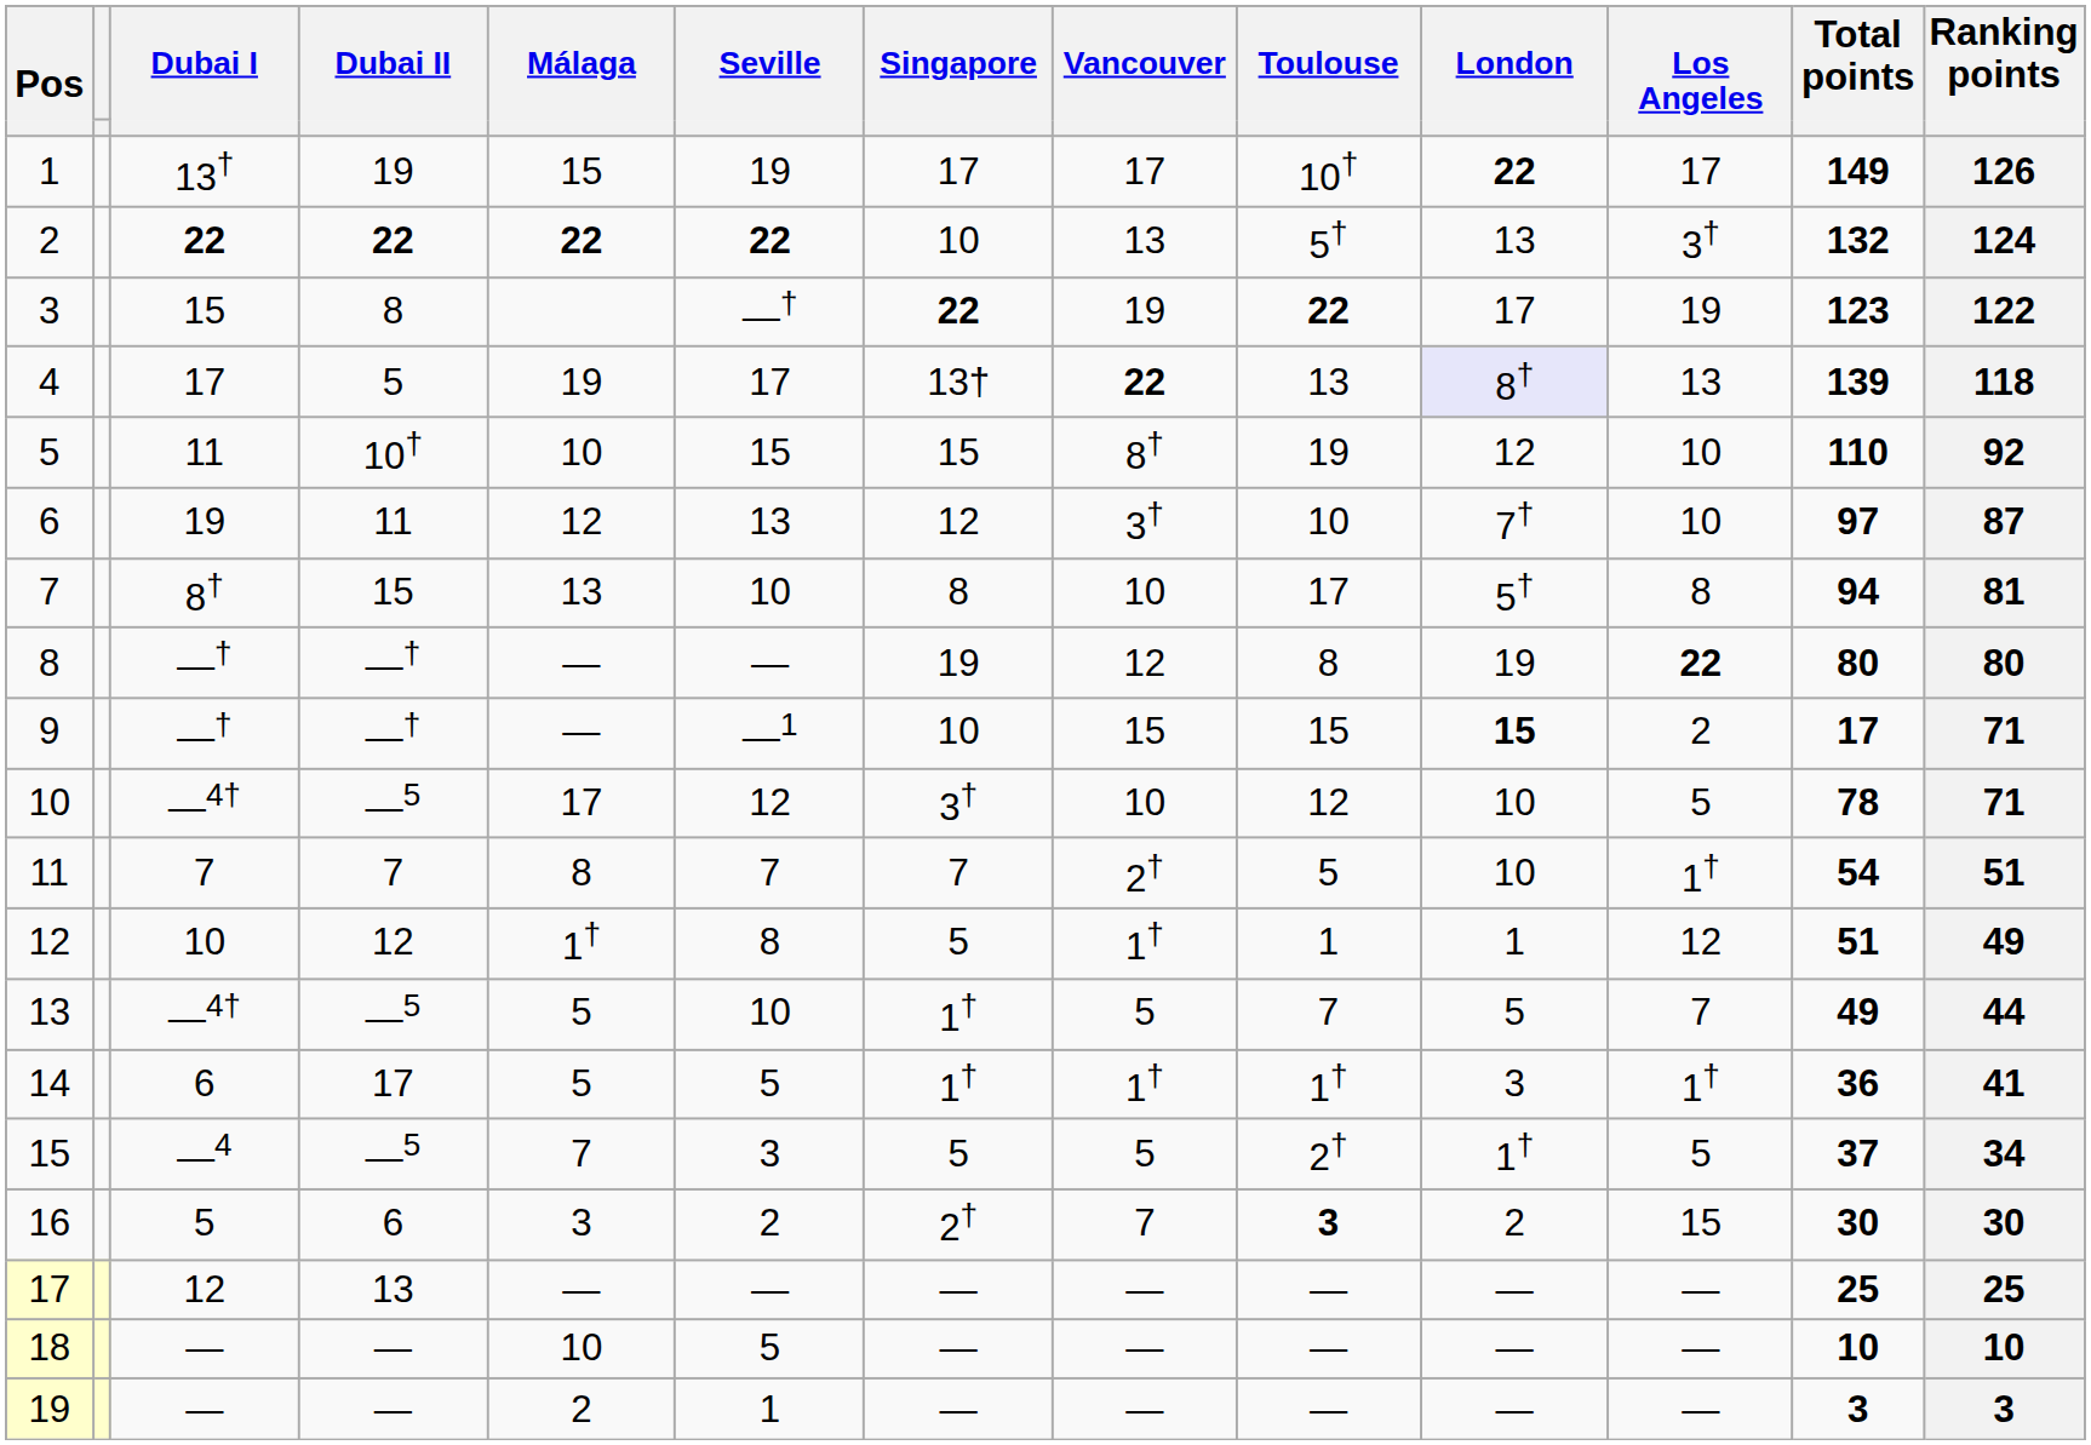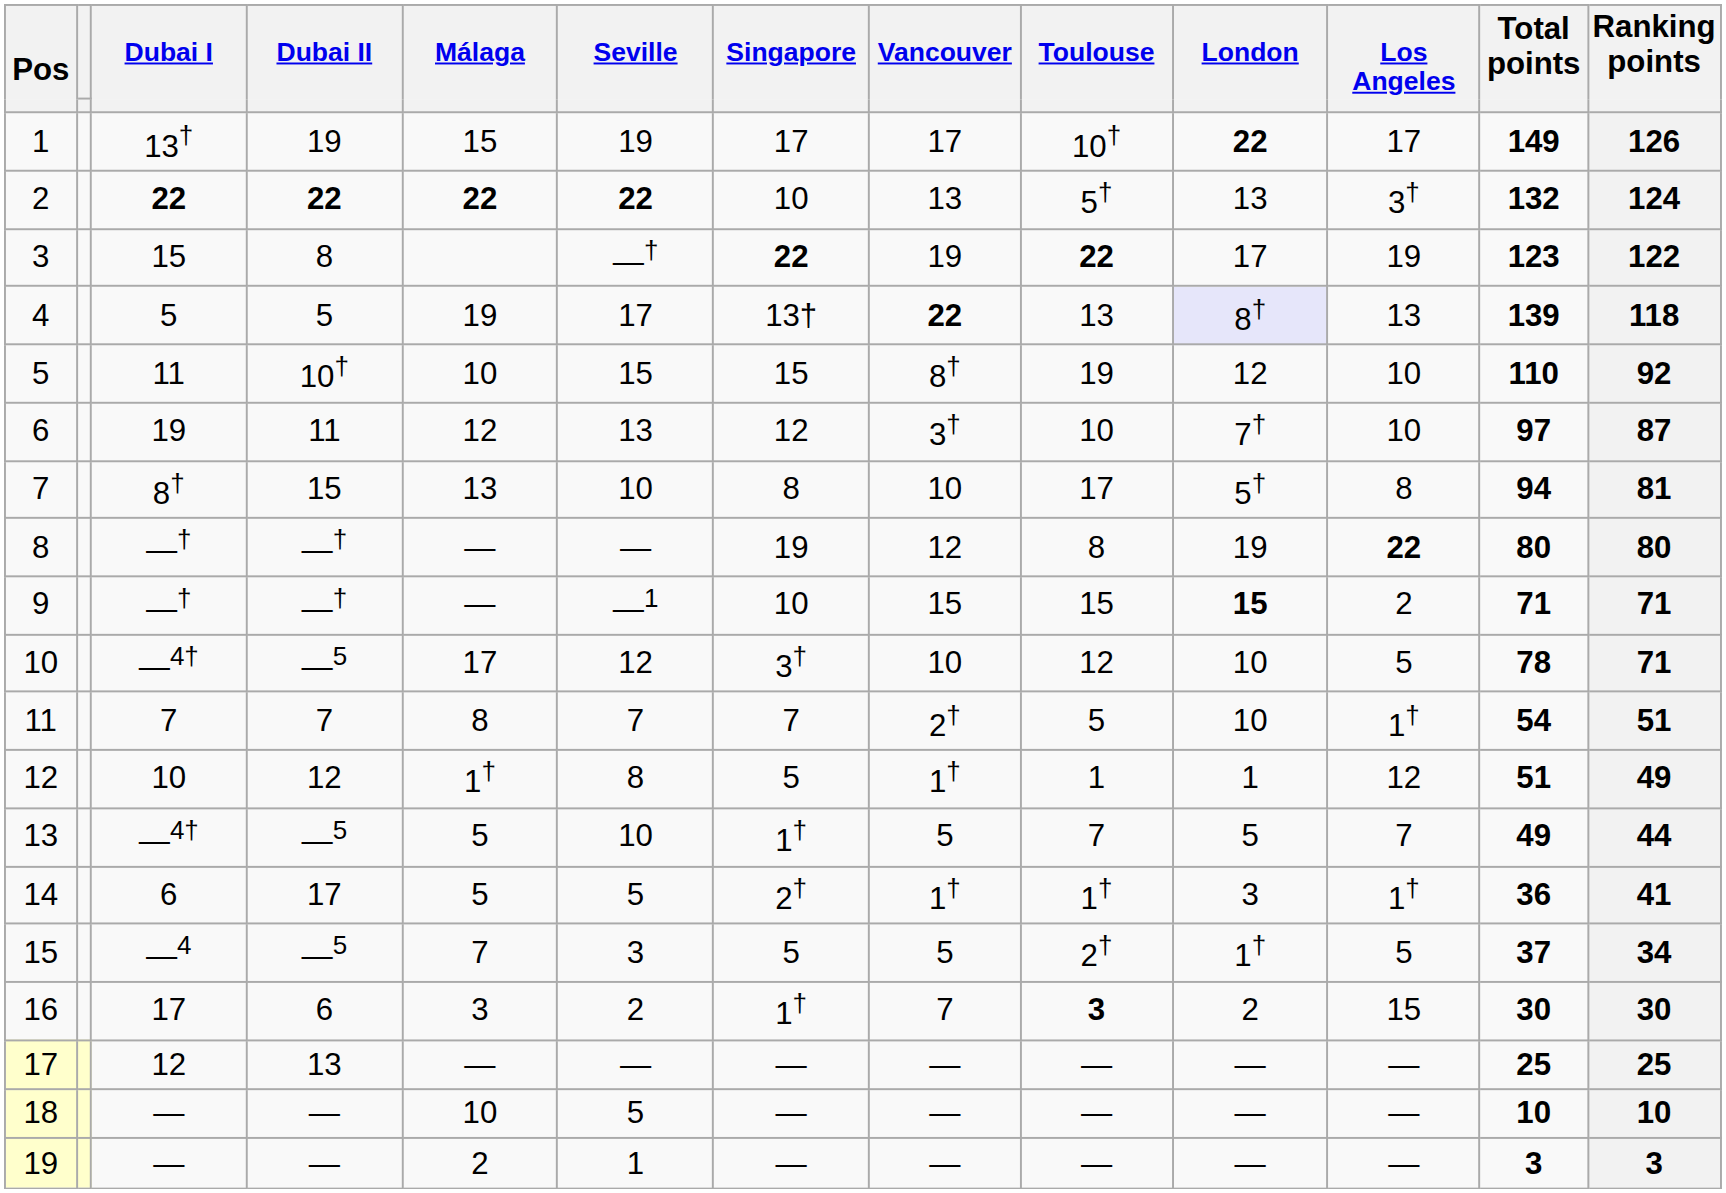 <table class="wikitable sortable" style="text-align:center;">
 <tr>
 <th style="border-bottom:1px solid transparent;"><br>Pos</th>
 <th></th>
 <th style="vertical-align:top;width:5.5em;border-bottom:1px solid transparent;font-size:85%;padding:1px 2px;;"><br><a href='#'>Dubai I</a></th>
 <th style="vertical-align:top;width:5.5em;border-bottom:1px solid transparent;font-size:85%;padding:1px 2px;;"><br><a href='#'>Dubai II</a></th>
 <th style="vertical-align:top;width:5.5em;border-bottom:1px solid transparent;font-size:85%;padding:1px 2px;;"><br><a href='#'>Málaga</a></th>
 <th style="vertical-align:top;width:5.5em;border-bottom:1px solid transparent;font-size:85%;padding:1px 2px;;"><br><a href='#'>Seville</a></th>
 <th style="vertical-align:top;width:5.5em;border-bottom:1px solid transparent;font-size:85%;padding:1px 2px;;"><br><a href='#'>Singapore</a></th>
 <th style="vertical-align:top;width:5.5em;border-bottom:1px solid transparent;font-size:85%;padding:1px 1px;;"><br><a href='#'>Vancouver</a></th>
 <th style="vertical-align:top;width:5.5em;border-bottom:1px solid transparent;font-size:85%;padding:1px 1px;;"><br><a href='#'>Toulouse</a></th>
 <th style="vertical-align:top;width:5.5em;border-bottom:1px solid transparent;font-size:85%;padding:1px 2px;;"><br><a href='#'>London</a></th>
 <th style="vertical-align:top;width:5.5em;border-bottom:1px solid transparent;font-size:85%;padding:1px 1px;;"><br><a href='#'>Los Angeles</a></th>
 <th style="vertical-align:top;border-bottom:1px solid transparent;pa5;">Total<br>points</th>
 <th style="vertical-align:top;border-bottom:1px solid transparent;padding:2px;">Ranking<br>points</th>
 </tr>
 <tr style="line-height:8px;">
 <th style="border-top:1px solid transparent;"></th>
 <th style="border-top:1px solid transparent;"></th>
 <th data-sort-type="number" style="border-top:1px solid transparent;"></th>
 <th data-sort-type="number" style="border-top:1px solid transparent;"></th>
 <th data-sort-type="number" style="border-top:1px solid transparent;"></th>
 <th data-sort-type="number" style="border-top:1px solid transparent;"></th>
 <th data-sort-type="number" style="border-top:1px solid transparent;"></th>
 <th data-sort-type="number" style="border-top:1px solid transparent;"></th>
 <th data-sort-type="number" style="border-top:1px solid transparent;"></th>
 <th data-sort-type="number" style="border-top:1px solid transparent;"></th>
 <th data-sort-type="number" style="border-top:1px solid transparent;"></th>
 <th data-sort-type="number" style="border-top:1px solid transparent;"></th>
 <th data-sort-type="number" style="border-top:1px solid transparent;"></th>
 </tr>
 <tr>
 <td>1</td>
 <td align="left"></td>
 <td>13<sup>†</sup></td>
 <td>19</td>
 <td>15</td>
 <td>19</td>
 <td>17</td>
 <td>17</td>
 <td>10<sup>†</sup></td>
 <td><strong>22</strong></td>
 <td>17</td>
 <td><strong>149</strong></td>
 <th>126</th>
 </tr>
 <tr>
 <td>2</td>
 <td align="left"></td>
 <td><strong>22</strong></td>
 <td><strong>22</strong></td>
 <td><strong>22</strong></td>
 <td><strong>22</strong></td>
 <td>10</td>
 <td>13</td>
 <td>5<sup>†</sup></td>
 <td>13</td>
 <td>3<sup>†</sup></td>
 <td><strong>132</strong></td>
 <th>124</th>
 </tr>
 <tr>
 <td>3</td>
 <td align="left"></td>
 <td>15</td>
 <td>8</td>
 <td></td>
 <td>—<sup>†</sup></td>
 <td><strong>22</strong></td>
 <td>19</td>
 <td><strong>22</strong></td>
 <td>17</td>
 <td>19</td>
 <td><strong>123</strong></td>
 <th>122</th>
 </tr>
 <tr>
 <td>4</td>
 <td align="left"></td>
-<td>17</td>
+<td>5</td>
 <td>5</td>
 <td>19</td>
 <td>17</td>
 <td>13†</td>
 <td><strong>22</strong></td>
 <td>13</td>
 <td style="background: lavender;">8<sup>†</sup></td>
 <td>13</td>
 <td><strong>139</strong></td>
 <th>118</th>
 </tr>
 <tr>
 <td>5</td>
 <td align="left"></td>
 <td>11</td>
 <td>10<sup>†</sup></td>
 <td>10</td>
 <td>15</td>
 <td>15</td>
 <td>8<sup>†</sup></td>
 <td>19</td>
 <td>12</td>
 <td>10</td>
 <td><strong>110</strong></td>
 <th>92</th>
 </tr>
 <tr>
 <td>6</td>
 <td align="left"></td>
 <td>19</td>
 <td>11</td>
 <td>12</td>
 <td>13</td>
 <td>12</td>
 <td>3<sup>†</sup></td>
 <td>10</td>
 <td>7<sup>†</sup></td>
 <td>10</td>
 <td><strong>97</strong></td>
 <th>87</th>
 </tr>
 <tr>
 <td>7</td>
 <td align="left"></td>
 <td>8<sup>†</sup></td>
 <td>15</td>
 <td>13</td>
 <td>10</td>
 <td>8</td>
 <td>10</td>
 <td>17</td>
 <td>5<sup>†</sup></td>
 <td>8</td>
 <td><strong>94</strong></td>
 <th>81</th>
 </tr>
 <tr>
 <td>8</td>
 <td align="left"></td>
 <td>—<sup>†</sup></td>
 <td>—<sup>†</sup></td>
 <td>—</td>
 <td>—</td>
 <td>19</td>
 <td>12</td>
 <td>8</td>
 <td>19</td>
 <td><strong>22</strong></td>
 <td><strong>80</strong></td>
 <th>80</th>
 </tr>
 <tr>
 <td>9</td>
 <td align="left"></td>
 <td>—<sup>†</sup></td>
 <td>—<sup>†</sup></td>
 <td>—</td>
 <td>—<sup>1</sup></td>
 <td>10</td>
 <td>15</td>
 <td>15</td>
 <td><strong>15</strong></td>
 <td>2</td>
-<td><strong>17</strong></td>
+<td><strong>71</strong></td>
 <th>71</th>
 </tr>
 <tr>
 <td>10</td>
 <td align="left"></td>
 <td>—<sup>4†</sup></td>
 <td>—<sup>5</sup></td>
 <td>17</td>
 <td>12</td>
 <td>3<sup>†</sup></td>
 <td>10</td>
 <td>12</td>
 <td>10</td>
 <td>5</td>
 <td><strong>78</strong></td>
 <th>71</th>
 </tr>
 <tr>
 <td>11</td>
 <td align="left"></td>
 <td>7</td>
 <td>7</td>
 <td>8</td>
 <td>7</td>
 <td>7</td>
 <td>2<sup>†</sup></td>
 <td>5</td>
 <td>10</td>
 <td>1<sup>†</sup></td>
 <td><strong>54</strong></td>
 <th>51</th>
 </tr>
 <tr>
 <td>12</td>
 <td align="left"></td>
 <td>10</td>
 <td>12</td>
 <td>1<sup>†</sup></td>
 <td>8</td>
 <td>5</td>
 <td>1<sup>†</sup></td>
 <td>1</td>
 <td>1</td>
 <td>12</td>
 <td><strong>51</strong></td>
 <th>49</th>
 </tr>
 <tr>
 <td>13</td>
 <td align="left"></td>
 <td>—<sup>4†</sup></td>
 <td>—<sup>5</sup></td>
 <td>5</td>
 <td>10</td>
 <td>1<sup>†</sup></td>
 <td>5</td>
 <td>7</td>
 <td>5</td>
 <td>7</td>
 <td><strong>49</strong></td>
 <th>44</th>
 </tr>
 <tr>
 <td>14</td>
 <td align="left"></td>
 <td>6</td>
 <td>17</td>
 <td>5</td>
 <td>5</td>
-<td>1<sup>†</sup></td>
+<td>2<sup>†</sup></td>
 <td>1<sup>†</sup></td>
 <td>1<sup>†</sup></td>
 <td>3</td>
 <td>1<sup>†</sup></td>
 <td><strong>36</strong></td>
 <th>41</th>
 </tr>
 <tr>
 <td>15</td>
 <td align="left"></td>
 <td>—<sup>4</sup></td>
 <td>—<sup>5</sup></td>
 <td>7</td>
 <td>3</td>
 <td>5</td>
 <td>5</td>
 <td>2<sup>†</sup></td>
 <td>1<sup>†</sup></td>
 <td>5</td>
 <td><strong>37</strong></td>
 <th>34</th>
 </tr>
 <tr>
 <td>16</td>
 <td align="left"></td>
-<td>5</td>
+<td>17</td>
 <td>6</td>
 <td>3</td>
 <td>2</td>
-<td>2<sup>†</sup></td>
+<td>1<sup>†</sup></td>
 <td>7</td>
 <td><strong>3</strong></td>
 <td>2</td>
 <td>15</td>
 <td><strong>30</strong></td>
 <th>30</th>
 </tr>
 <tr>
 <td bgcolor=#ffc>17</td>
 <td align="left" bgcolor=#ffc></td>
 <td>12</td>
 <td>13</td>
 <td>—</td>
 <td>—</td>
 <td>—</td>
 <td>—</td>
 <td>—</td>
 <td>—</td>
 <td>—</td>
 <td><strong>25</strong></td>
 <th>25</th>
 </tr>
 <tr>
 <td bgcolor=#ffc>18</td>
 <td align="left" bgcolor=#ffc></td>
 <td>—</td>
 <td>—</td>
 <td>10</td>
 <td>5</td>
 <td>—</td>
 <td>—</td>
 <td>—</td>
 <td>—</td>
 <td>—</td>
 <td><strong>10</strong></td>
 <th>10</th>
 </tr>
 <tr>
 <td bgcolor=#ffc>19</td>
 <td align="left" bgcolor=#ffc></td>
 <td>—</td>
 <td>—</td>
 <td>2</td>
 <td>1</td>
 <td>—</td>
 <td>—</td>
 <td>—</td>
 <td>—</td>
 <td>—</td>
 <td><strong>3</strong></td>
 <th>3</th>
 </tr>
 </table>
